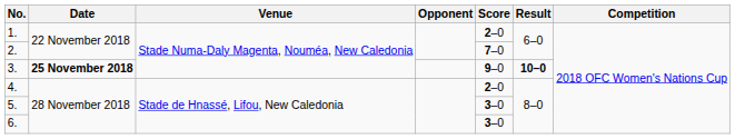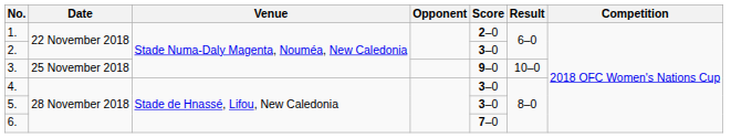 <table class="wikitable">
 <tr>
 <th>No.</th>
 <th>Date</th>
 <th>Venue</th>
 <th>Opponent</th>
 <th>Score</th>
 <th>Result</th>
 <th>Competition</th>
 </tr>
 <tr>
 <td>1.</td>
 <td rowspan=2>22 November 2018</td>
 <td rowspan=3><a href='#'>Stade Numa-Daly Magenta</a>, <a href='#'>Nouméa</a>, <a href='#'>New Caledonia</a></td>
 <td rowspan=2></td>
 <td align=center><strong>2</strong>–0</td>
 <td rowspan=2 align=center>6–0</td>
 <td rowspan=6><a href='#'>2018 OFC Women's Nations Cup</a></td>
 </tr>
 <tr>
 <td>2.</td>
-<td align=center><strong>7</strong>–0</td>
+<td align=center><strong>3</strong>–0</td>
 </tr>
 <tr>
 <td>3.</td>
-<td><strong>25 November 2018</strong></td>
+<td>25 November 2018</td>
 <td></td>
 <td align=center><strong>9</strong>–0</td>
-<td align=center><strong>10–0</strong></td>
+<td align=center>10–0</td>
 </tr>
 <tr>
 <td>4.</td>
 <td rowspan=3>28 November 2018</td>
 <td rowspan=3><a href='#'>Stade de Hnassé</a>, <a href='#'>Lifou</a>, New Caledonia</td>
 <td rowspan=3></td>
-<td align=center><strong>2</strong>–0</td>
+<td align=center><strong>3</strong>–0</td>
 <td rowspan=3 align=center>8–0</td>
 </tr>
 <tr>
 <td>5.</td>
 <td align=center><strong>3</strong>–0</td>
 </tr>
 <tr>
 <td>6.</td>
-<td align=center><strong>3</strong>–0</td>
+<td align=center><strong>7</strong>–0</td>
 </tr>
 </table>
